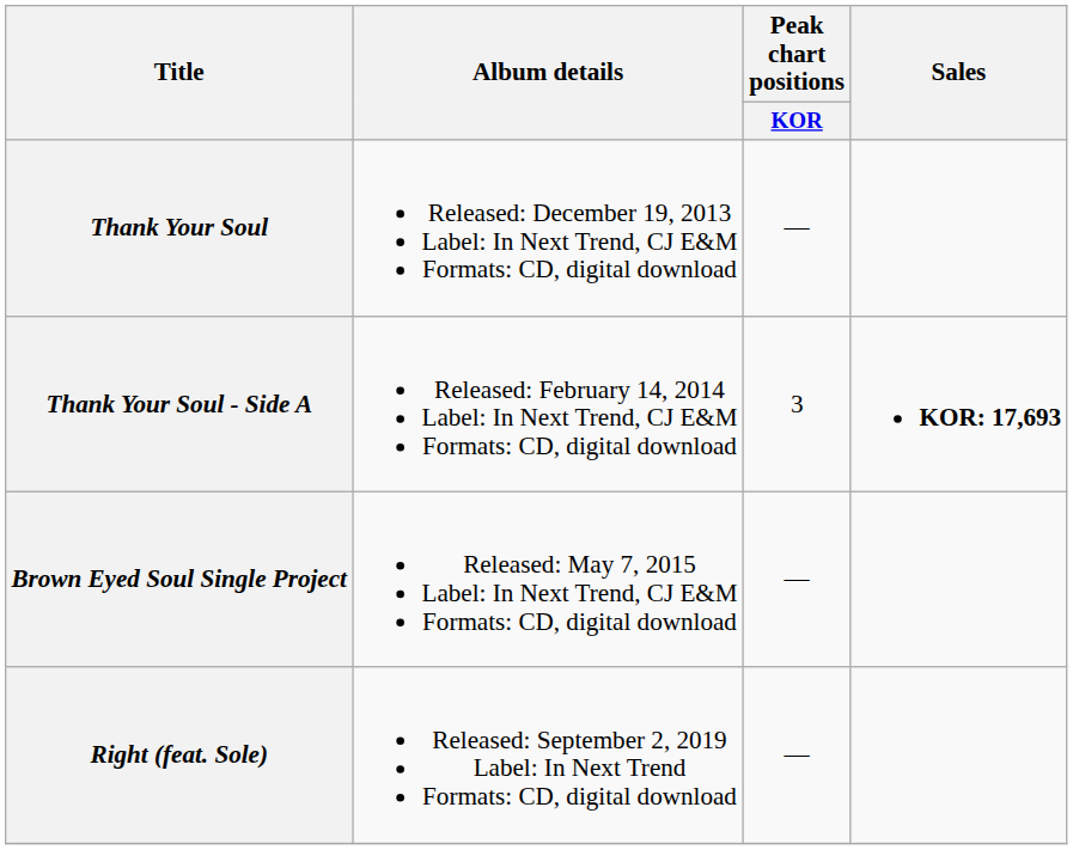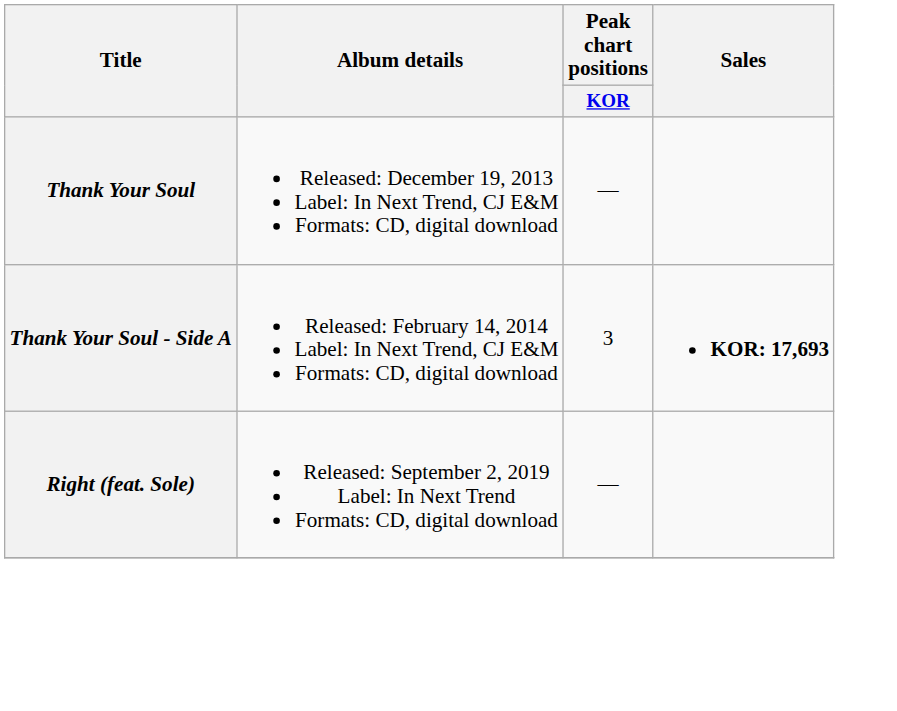 <table class="wikitable plainrowheaders" style="text-align:center;">
 <tr>
 <th scope="col" rowspan="2">Title</th>
 <th scope="col" rowspan="2">Album details</th>
 <th scope="col" colspan="1">Peak chart positions</th>
 <th scope="col" rowspan="2">Sales</th>
 </tr>
 <tr>
 <th scope="col" style="width:3.5em;font-size:90%;"><a href='#'>KOR</a><br></th>
 </tr>
 <tr>
 <th scope="row"><em>Thank Your Soul</em></th>
 <td><br><ul><li>Released: December 19, 2013</li><li>Label: In Next Trend, CJ E&M</li><li>Formats: CD, digital download</li></ul></td>
 <td>—</td>
 <td></td>
 </tr>
 <tr>
 <th scope="row"><em>Thank Your Soul - Side A</em></th>
 <td><br><ul><li>Released: February 14, 2014</li><li>Label: In Next Trend, CJ E&M</li><li>Formats: CD, digital download</li></ul></td>
 <td>3</td>
 <td><strong><br><ul><li>KOR: 17,693</li></ul></strong></td>
 </tr>
 <tr>
-<th scope="row"><em>Brown Eyed Soul Single Project</em></th>
-<td><br><ul><li>Released: May 7, 2015</li><li>Label: In Next Trend, CJ E&M</li><li>Formats: CD, digital download</li></ul></td>
-<td>—</td>
-<td></td>
-</tr>
-<tr>
 <th scope="row"><em>Right (feat. Sole)</em></th>
 <td><br><ul><li>Released: September 2, 2019</li><li>Label: In Next Trend</li><li>Formats: CD, digital download</li></ul></td>
 <td>—</td>
 <td></td>
 </tr>
 <tr>
 </tr>
 </table>
